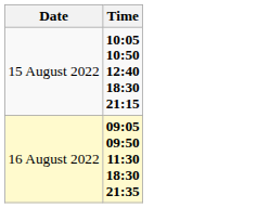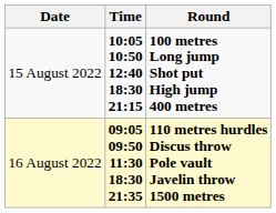 <table class="wikitable">
 <tr>
 <th>Date</th>
 <th>Time</th>
+<th>Round</th>
 </tr>
 <tr>
 <td>15 August 2022</td>
 <td align=right><strong>10:05<br>10:50<br>12:40<br>18:30<br>21:15</strong></td>
+<td><strong>100 metres<br>Long jump<br>Shot put<br>High jump<br>400 metres</strong></td>
 </tr>
 <tr>
 <td style=background:lemonchiffon>16 August 2022</td>
 <td align=right style=background:lemonchiffon><strong>09:05<br>09:50<br>11:30<br>18:30<br>21:35</strong></td>
+<td style=background:lemonchiffon><strong>110 metres hurdles<br>Discus throw<br>Pole vault<br>Javelin throw<br>1500 metres</strong></td>
 </tr>
 </table>
